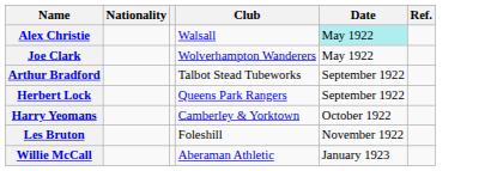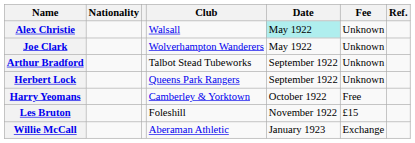 <table class="wikitable plainrowheaders">
 <tr>
 <th scope="col">Name</th>
 <th scope="col">Nationality</th>
 <th scope="col"></th>
 <th scope="col">Club</th>
 <th scope="col">Date</th>
+<th scope="col">Fee</th>
 <th scope="col">Ref.</th>
 </tr>
 <tr>
 <th scope="row"><a href='#'>Alex Christie</a></th>
 <td></td>
 <td align="center"></td>
 <td> <a href='#'>Walsall</a></td>
 <td style="background: paleturquoise;">May 1922</td>
+<td>Unknown</td>
 <td align="center"></td>
 </tr>
 <tr>
 <th scope="row"><a href='#'>Joe Clark</a></th>
 <td></td>
 <td align="center"></td>
 <td> <a href='#'>Wolverhampton Wanderers</a></td>
 <td>May 1922</td>
+<td>Unknown</td>
 <td align="center"></td>
 </tr>
 <tr>
 <th scope="row"><a href='#'>Arthur Bradford</a></th>
 <td></td>
 <td align="center"></td>
 <td> Talbot Stead Tubeworks</td>
 <td>September 1922</td>
+<td>Unknown</td>
 <td align="center"></td>
 </tr>
 <tr>
 <th scope="row"><a href='#'>Herbert Lock</a></th>
 <td></td>
 <td align="center"></td>
 <td> <a href='#'>Queens Park Rangers</a></td>
 <td>September 1922</td>
+<td>Unknown</td>
 <td align="center"></td>
 </tr>
 <tr>
 <th scope="row"><a href='#'>Harry Yeomans</a></th>
 <td></td>
 <td align="center"></td>
 <td> <a href='#'>Camberley & Yorktown</a></td>
 <td>October 1922</td>
+<td>Free</td>
 <td align="center"></td>
 </tr>
 <tr>
 <th scope="row"><a href='#'>Les Bruton</a></th>
 <td></td>
 <td align="center"></td>
 <td> Foleshill</td>
 <td>November 1922</td>
+<td>£15</td>
 <td align="center"></td>
 </tr>
 <tr>
 <th scope="row"><a href='#'>Willie McCall</a></th>
 <td></td>
 <td align="center"></td>
 <td> <a href='#'>Aberaman Athletic</a></td>
 <td>January 1923</td>
+<td>Exchange</td>
 <td align="center"></td>
 </tr>
 </table>
